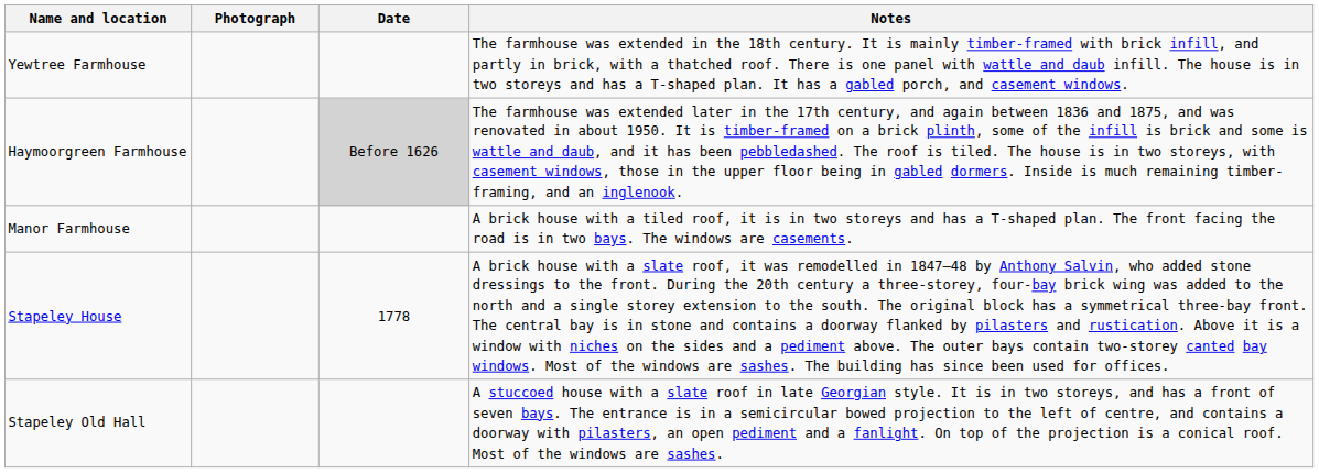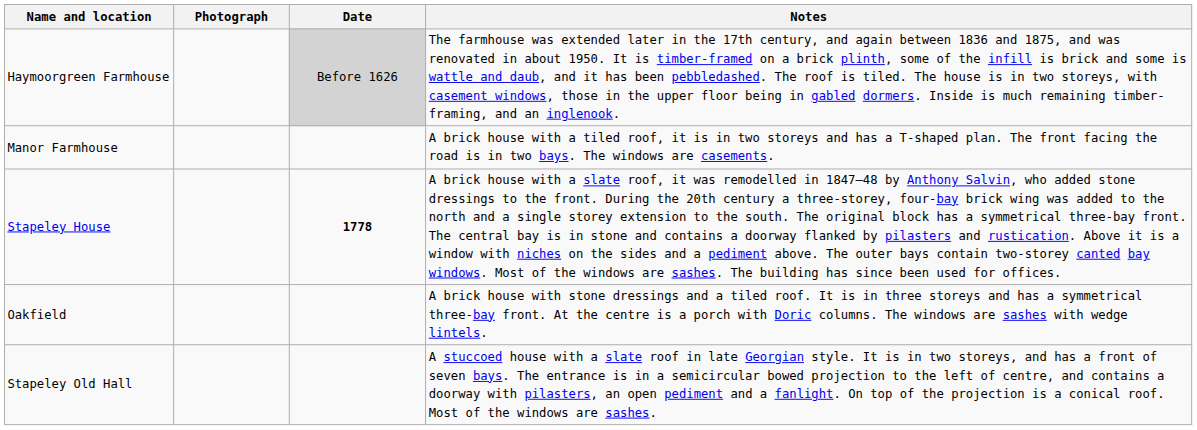 <table class="wikitable sortable plainrowheaders" style="width:100%;border:0px;text-align:left;line-height:150%;">
 <tr>
 <th scope="col"  style="width:150px">Name and location</th>
 <th scope="col"  style="width:100px" class="unsortable">Photograph</th>
 <th scope="col"  style="width:120px">Date</th>
 <th scope="col"  style="width:700px" class="unsortable">Notes</th>
-</tr>
-<tr>
-<td>Yewtree Farmhouse<br><small></small></td>
-<td></td>
-<td align="center"></td>
-<td>The farmhouse was extended in the 18th century.  It is mainly <a href='#'>timber-framed</a> with brick <a href='#'>infill</a>, and partly in brick, with a thatched roof.  There is one panel with <a href='#'>wattle and daub</a> infill.  The house is in two storeys and has a T-shaped plan.  It has a <a href='#'>gabled</a> porch, and <a href='#'>casement windows</a>.</td>
 </tr>
 <tr>
 <td>Haymoorgreen Farmhouse<br><small></small></td>
 <td></td>
 <td align="center" style="background: lightgrey;">Before 1626</td>
 <td>The farmhouse was extended later in the 17th century, and again between 1836 and 1875, and was renovated in about 1950.  It is <a href='#'>timber-framed</a> on a brick <a href='#'>plinth</a>, some of the <a href='#'>infill</a> is brick and some is <a href='#'>wattle and daub</a>, and it has been <a href='#'>pebbledashed</a>.  The roof is tiled.  The house is in two storeys, with <a href='#'>casement windows</a>, those in the upper floor being in <a href='#'>gabled</a> <a href='#'>dormers</a>.  Inside is much remaining timber-framing, and an <a href='#'>inglenook</a>.</td>
 </tr>
 <tr>
 <td>Manor Farmhouse<br><small></small></td>
 <td></td>
 <td align="center"></td>
 <td>A brick house with a tiled roof, it is in two storeys and has a T-shaped plan.  The front facing the road is in two <a href='#'>bays</a>.  The windows are <a href='#'>casements</a>.</td>
 </tr>
 <tr>
 <td><a href='#'>Stapeley House</a><br><small></small></td>
 <td></td>
-<td align="center">1778</td>
+<td align="center"><strong>1778</strong></td>
 <td>A brick house with a <a href='#'>slate</a> roof, it was remodelled in 1847–48 by <a href='#'>Anthony Salvin</a>, who added stone dressings to the front.  During the 20th century a three-storey, four-<a href='#'>bay</a> brick wing was added to the north and a single storey extension to the south.  The original block has a symmetrical three-bay front.  The central bay is in stone and contains a doorway flanked by <a href='#'>pilasters</a> and <a href='#'>rustication</a>.  Above it is a window with <a href='#'>niches</a> on the sides and a <a href='#'>pediment</a> above.  The outer bays contain two-storey <a href='#'>canted</a> <a href='#'>bay windows</a>.  Most of the windows are <a href='#'>sashes</a>.  The building has since been used for offices.</td>
+</tr>
+<tr>
+<td>Oakfield<br><small></small></td>
+<td></td>
+<td align="center"></td>
+<td>A brick house with stone dressings and a tiled roof.  It is in three storeys and has a symmetrical three-<a href='#'>bay</a> front.  At the centre is a porch with <a href='#'>Doric</a> columns.  The windows are <a href='#'>sashes</a> with wedge <a href='#'>lintels</a>.</td>
 </tr>
 <tr>
 <td>Stapeley Old Hall<br><small></small></td>
 <td></td>
 <td align="center"></td>
 <td>A <a href='#'>stuccoed</a> house with a <a href='#'>slate</a> roof in late <a href='#'>Georgian</a> style.  It is in two storeys, and has a front of seven <a href='#'>bays</a>.  The entrance is in a semicircular bowed projection to the left of centre, and contains a doorway with <a href='#'>pilasters</a>, an open <a href='#'>pediment</a> and a <a href='#'>fanlight</a>.  On top of the projection is a conical roof.  Most of the windows are <a href='#'>sashes</a>.</td>
 </tr>
 <tr>
 </tr>
 </table>
